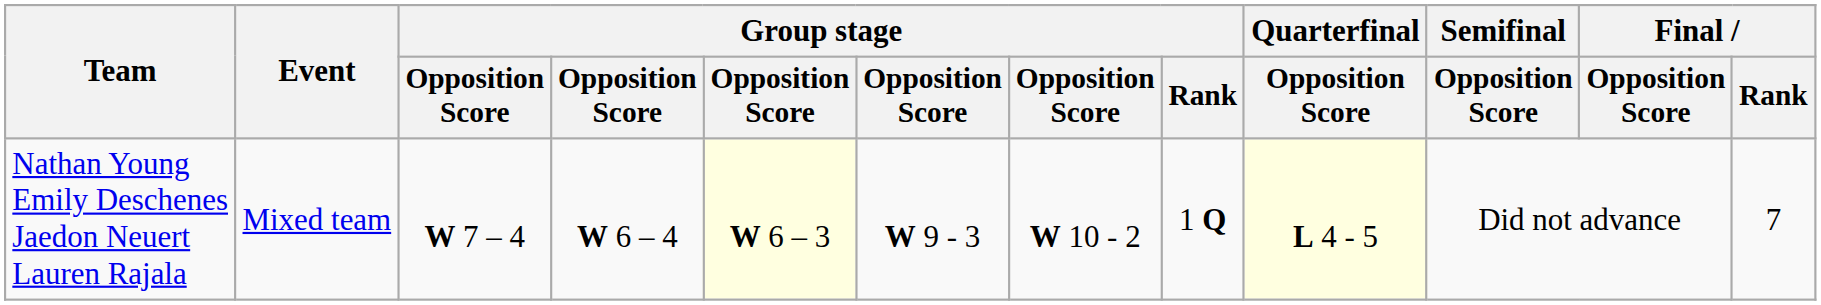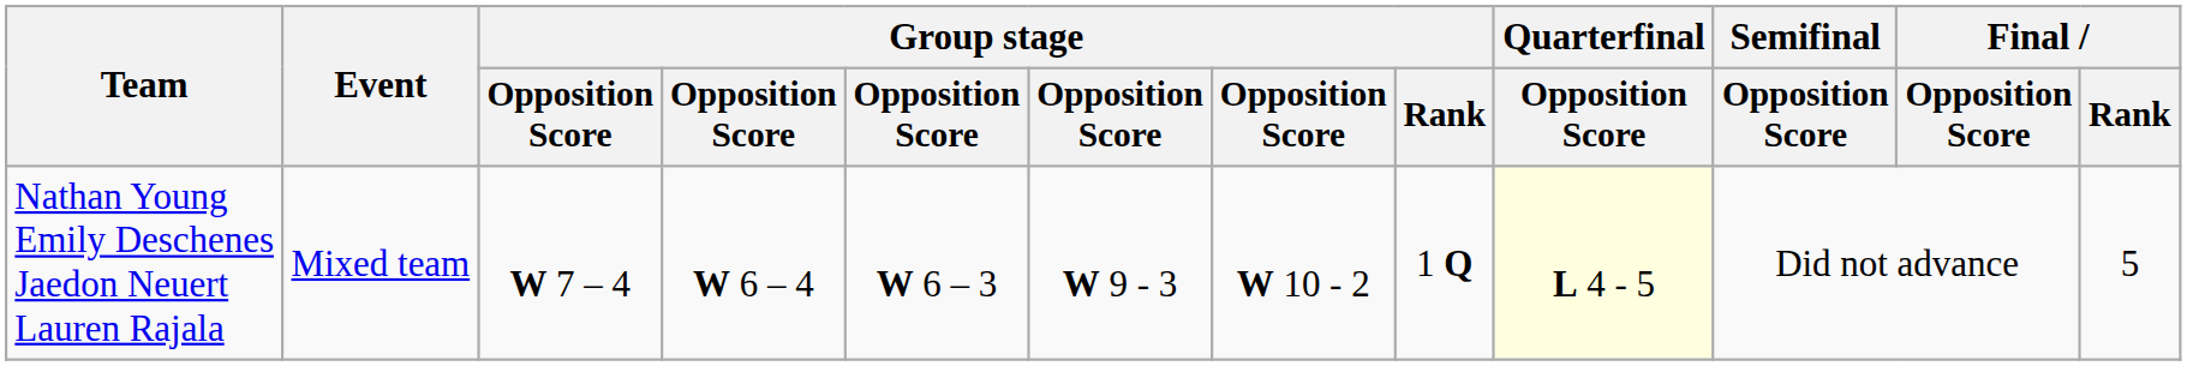 <table class="wikitable" style="font-size:90%">
 <tr>
 <th rowspan=2>Team</th>
 <th rowspan=2>Event</th>
 <th colspan=6>Group stage</th>
 <th>Quarterfinal</th>
 <th>Semifinal</th>
 <th colspan=2>Final / </th>
 </tr>
 <tr style="font-size:95%">
 <th>Opposition<br>Score</th>
 <th>Opposition<br>Score</th>
 <th>Opposition<br>Score</th>
 <th>Opposition<br>Score</th>
 <th>Opposition<br>Score</th>
 <th>Rank</th>
 <th>Opposition<br>Score</th>
 <th>Opposition<br>Score</th>
 <th>Opposition<br>Score</th>
 <th>Rank</th>
 </tr>
 <tr align=center>
 <td align=left><a href='#'>Nathan Young</a><br><a href='#'>Emily Deschenes</a><br><a href='#'>Jaedon Neuert</a><br><a href='#'>Lauren Rajala</a></td>
 <td align=left><a href='#'>Mixed team</a></td>
 <td><br><strong>W</strong> 7 – 4</td>
 <td><br><strong>W</strong> 6 – 4</td>
-<td style="background: lightyellow;"><br><strong>W</strong> 6 – 3</td>
+<td><br><strong>W</strong> 6 – 3</td>
 <td><br><strong>W</strong> 9 - 3</td>
 <td><br><strong>W</strong> 10 - 2</td>
 <td>1 <strong>Q</strong></td>
 <td style="background: lightyellow;"><br><strong>L</strong> 4 - 5</td>
 <td colspan=2>Did not advance</td>
-<td>7</td>
+<td>5</td>
 </tr>
 </table>
